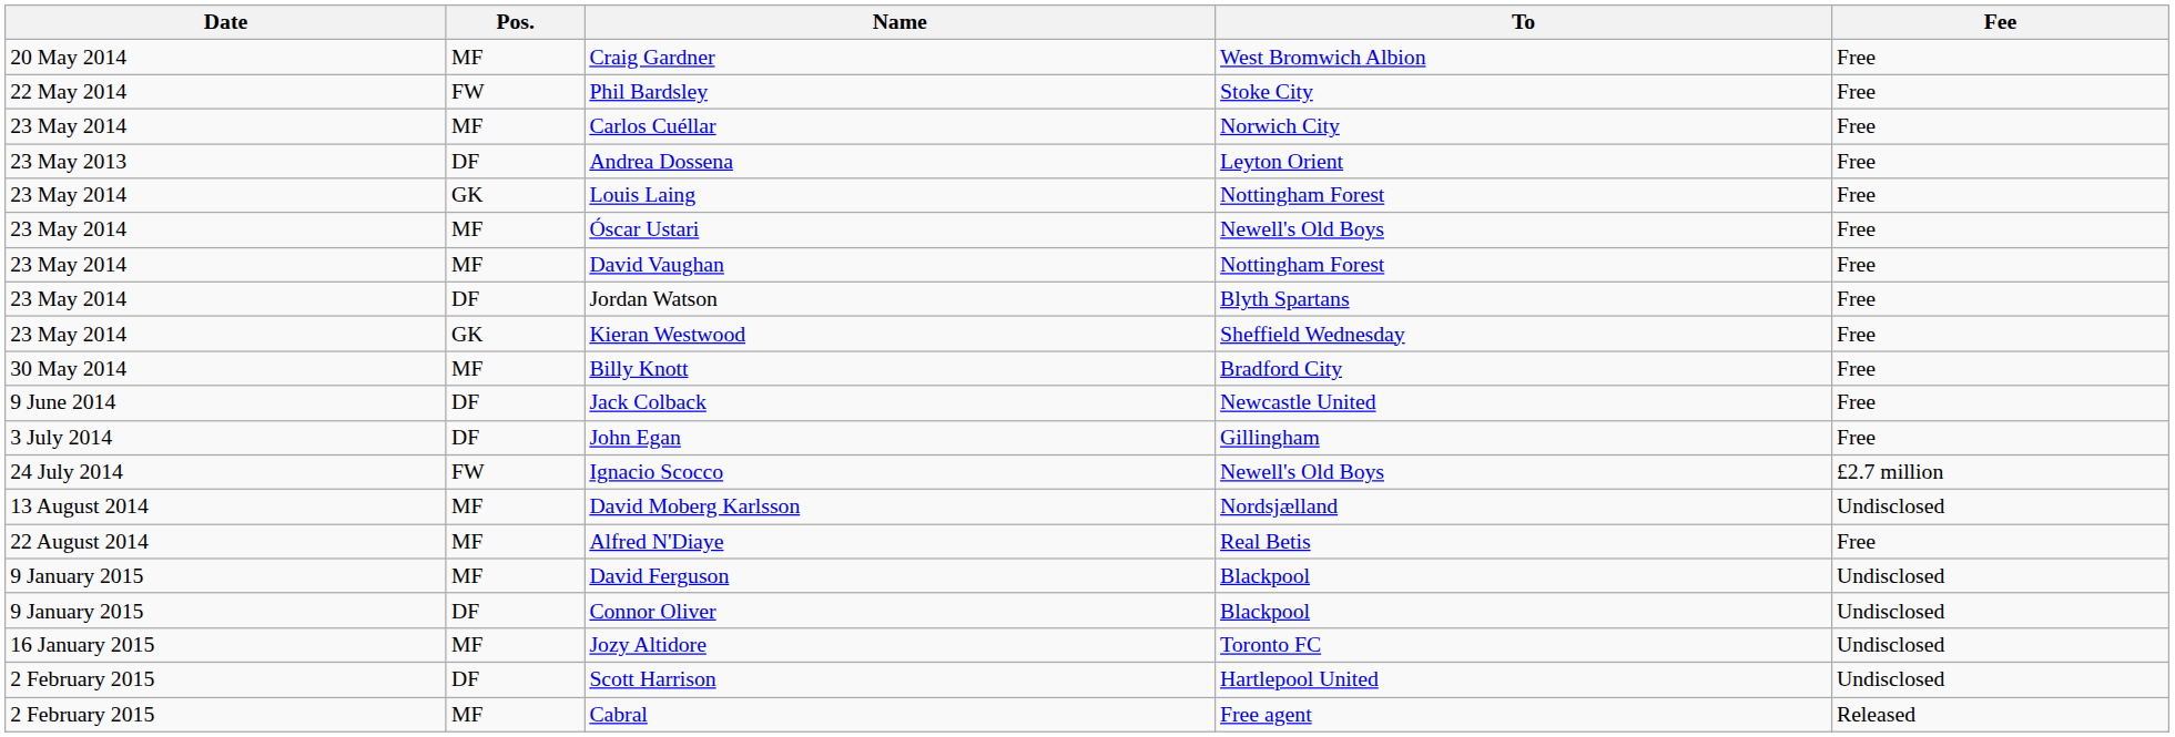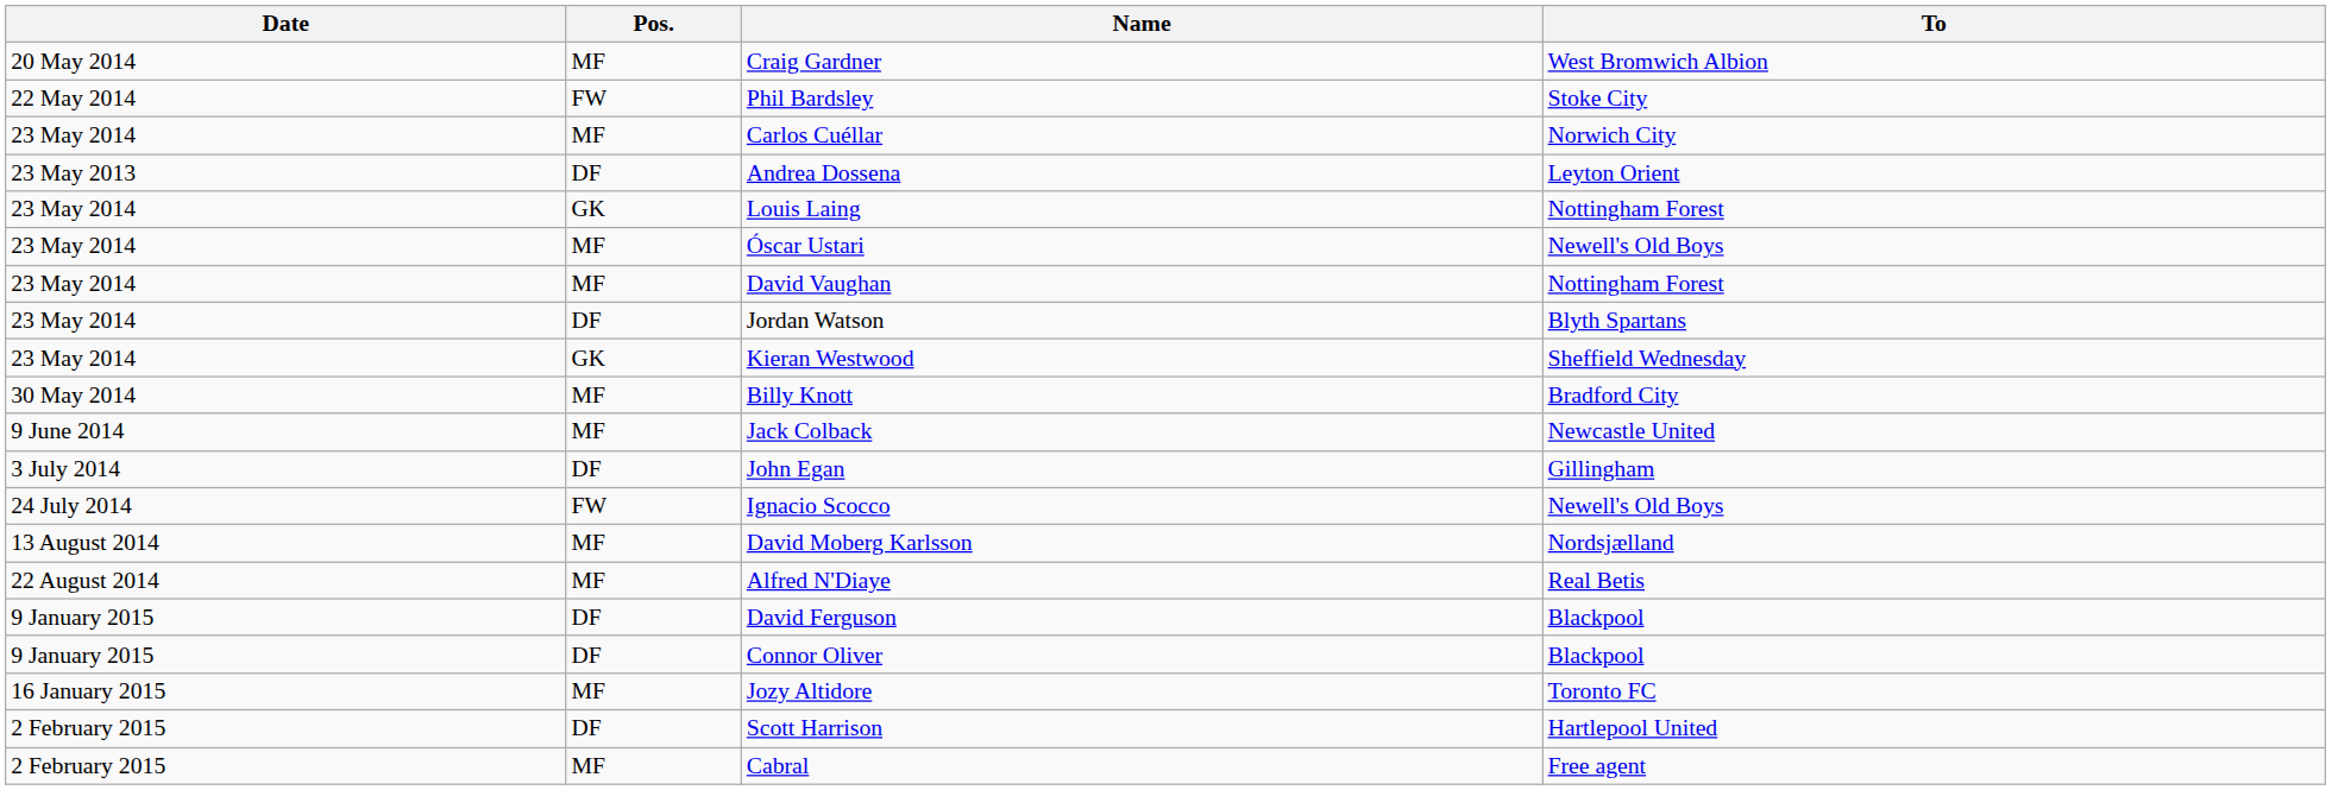 <table class="wikitable" style="width:80%; text-align:center; text-align:left;">
 <tr>
 <th>Date</th>
 <th>Pos.</th>
 <th>Name</th>
 <th>To</th>
-<th>Fee</th>
 </tr>
 <tr>
 <td>20 May 2014</td>
 <td>MF</td>
 <td> <a href='#'>Craig Gardner</a></td>
 <td> <a href='#'>West Bromwich Albion</a></td>
-<td>Free</td>
 </tr>
 <tr>
 <td>22 May 2014</td>
 <td>FW</td>
 <td> <a href='#'>Phil Bardsley</a></td>
 <td> <a href='#'>Stoke City</a></td>
-<td>Free</td>
 </tr>
 <tr>
 <td>23 May 2014</td>
 <td>MF</td>
 <td> <a href='#'>Carlos Cuéllar</a></td>
 <td> <a href='#'>Norwich City</a></td>
-<td>Free</td>
 </tr>
 <tr>
 <td>23 May 2013</td>
 <td>DF</td>
 <td> <a href='#'>Andrea Dossena</a></td>
 <td> <a href='#'>Leyton Orient</a></td>
-<td>Free</td>
 </tr>
 <tr>
 <td>23 May 2014</td>
 <td>GK</td>
 <td> <a href='#'>Louis Laing</a></td>
 <td> <a href='#'>Nottingham Forest</a></td>
-<td>Free</td>
 </tr>
 <tr>
 <td>23 May 2014</td>
 <td>MF</td>
 <td> <a href='#'>Óscar Ustari</a></td>
 <td> <a href='#'>Newell's Old Boys</a></td>
-<td>Free</td>
 </tr>
 <tr>
 <td>23 May 2014</td>
 <td>MF</td>
 <td> <a href='#'>David Vaughan</a></td>
 <td> <a href='#'>Nottingham Forest</a></td>
-<td>Free</td>
 </tr>
 <tr>
 <td>23 May 2014</td>
 <td>DF</td>
 <td> Jordan Watson</td>
 <td> <a href='#'>Blyth Spartans</a></td>
-<td>Free</td>
 </tr>
 <tr>
 <td>23 May 2014</td>
 <td>GK</td>
 <td> <a href='#'>Kieran Westwood</a></td>
 <td> <a href='#'>Sheffield Wednesday</a></td>
-<td>Free</td>
 </tr>
 <tr>
 <td>30 May 2014</td>
 <td>MF</td>
 <td> <a href='#'>Billy Knott</a></td>
 <td> <a href='#'>Bradford City</a></td>
-<td>Free</td>
 </tr>
 <tr>
 <td>9 June 2014</td>
-<td>DF</td>
+<td>MF</td>
 <td> <a href='#'>Jack Colback</a></td>
 <td> <a href='#'>Newcastle United</a></td>
-<td>Free</td>
 </tr>
 <tr>
 <td>3 July 2014</td>
 <td>DF</td>
 <td> <a href='#'>John Egan</a></td>
 <td> <a href='#'>Gillingham</a></td>
-<td>Free</td>
 </tr>
 <tr>
 <td>24 July 2014</td>
 <td>FW</td>
 <td> <a href='#'>Ignacio Scocco</a></td>
 <td> <a href='#'>Newell's Old Boys</a></td>
-<td>£2.7 million</td>
 </tr>
 <tr>
 <td>13 August 2014</td>
 <td>MF</td>
 <td> <a href='#'>David Moberg Karlsson</a></td>
 <td> <a href='#'>Nordsjælland</a></td>
-<td>Undisclosed</td>
 </tr>
 <tr>
 <td>22 August 2014</td>
 <td>MF</td>
 <td> <a href='#'>Alfred N'Diaye</a></td>
 <td> <a href='#'>Real Betis</a></td>
-<td>Free</td>
 </tr>
 <tr>
 <td>9 January 2015</td>
-<td>MF</td>
+<td>DF</td>
 <td> <a href='#'>David Ferguson</a></td>
 <td> <a href='#'>Blackpool</a></td>
-<td>Undisclosed</td>
 </tr>
 <tr>
 <td>9 January 2015</td>
 <td>DF</td>
 <td> <a href='#'>Connor Oliver</a></td>
 <td> <a href='#'>Blackpool</a></td>
-<td>Undisclosed</td>
 </tr>
 <tr>
 <td>16 January 2015</td>
 <td>MF</td>
 <td> <a href='#'>Jozy Altidore</a></td>
 <td> <a href='#'>Toronto FC</a></td>
-<td>Undisclosed</td>
 </tr>
 <tr>
 <td>2 February 2015</td>
 <td>DF</td>
 <td> <a href='#'>Scott Harrison</a></td>
 <td> <a href='#'>Hartlepool United</a></td>
-<td>Undisclosed</td>
 </tr>
 <tr>
 <td>2 February 2015</td>
 <td>MF</td>
 <td> <a href='#'>Cabral</a></td>
 <td><a href='#'>Free agent</a></td>
-<td>Released</td>
 </tr>
 </table>
